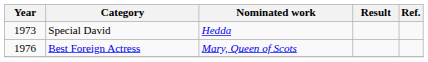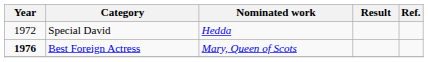 <table class=wikitable>
 <tr>
 <th scope="col" style="width:5em;">Year</th>
 <th scope="col" style="width:26em;">Category</th>
 <th scope="col" style="width:25em;">Nominated work</th>
 <th scope="col" style="width:5em;">Result</th>
 <th>Ref.</th>
 </tr>
 <tr>
-<td style="text-align:center;">1973</td>
+<td style="text-align:center;">1972</td>
 <td>Special David</td>
 <td><em><a href='#'>Hedda</a></em></td>
 <td></td>
 <td></td>
 </tr>
 <tr>
-<td style="text-align:center;">1976</td>
+<td style="text-align:center;"><strong>1976</strong></td>
 <td><a href='#'>Best Foreign Actress</a></td>
 <td><em><a href='#'>Mary, Queen of Scots</a></em></td>
 <td></td>
 <td></td>
 </tr>
 <tr>
 </tr>
 </table>
